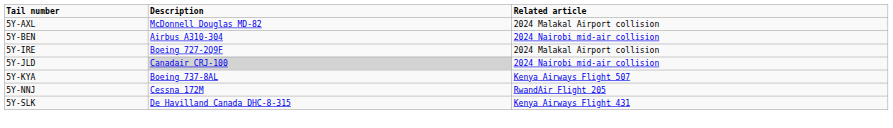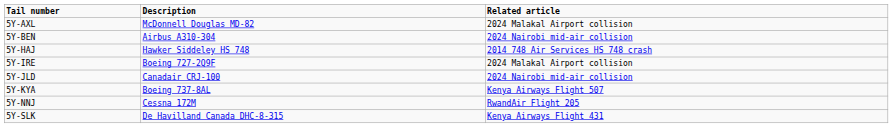 <table class="wikitable" width="90%">
 <tr>
 <td><strong>Tail number</strong></td>
 <td><strong>Description</strong></td>
 <td><strong>Related article</strong></td>
 </tr>
 <tr>
 <td>5Y-AXL</td>
 <td><a href='#'>McDonnell Douglas MD-82</a></td>
 <td>2024 Malakal Airport collision</td>
 </tr>
 <tr>
 <td>5Y-BEN</td>
 <td><a href='#'>Airbus A310-304</a></td>
 <td><a href='#'>2024 Nairobi mid-air collision</a></td>
 </tr>
 <tr>
+<td>5Y-HAJ</td>
+<td><a href='#'>Hawker Siddeley HS 748</a></td>
+<td><a href='#'>2014 748 Air Services HS 748 crash</a></td>
+</tr>
+<tr>
 <td>5Y-IRE</td>
 <td><a href='#'>Boeing 727-2Q9F</a></td>
 <td>2024 Malakal Airport collision</td>
 </tr>
 <tr>
 <td>5Y-JLD</td>
-<td style="background: lightgrey;"><a href='#'>Canadair CRJ-100</a></td>
+<td><a href='#'>Canadair CRJ-100</a></td>
 <td><a href='#'>2024 Nairobi mid-air collision</a></td>
 </tr>
 <tr>
 <td>5Y-KYA</td>
 <td><a href='#'>Boeing 737-8AL</a></td>
 <td><a href='#'>Kenya Airways Flight 507</a></td>
 </tr>
 <tr>
 <td>5Y-NNJ</td>
 <td><a href='#'>Cessna 172M</a></td>
 <td><a href='#'>RwandAir Flight 205</a></td>
 </tr>
 <tr>
 <td>5Y-SLK</td>
 <td><a href='#'>De Havilland Canada DHC-8-315</a></td>
 <td><a href='#'>Kenya Airways Flight 431</a></td>
 </tr>
 </table>
